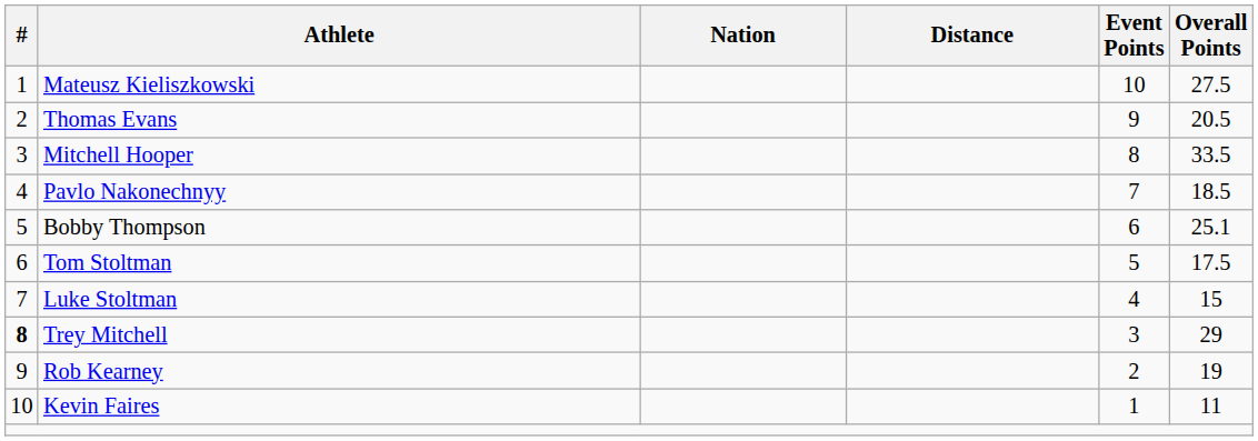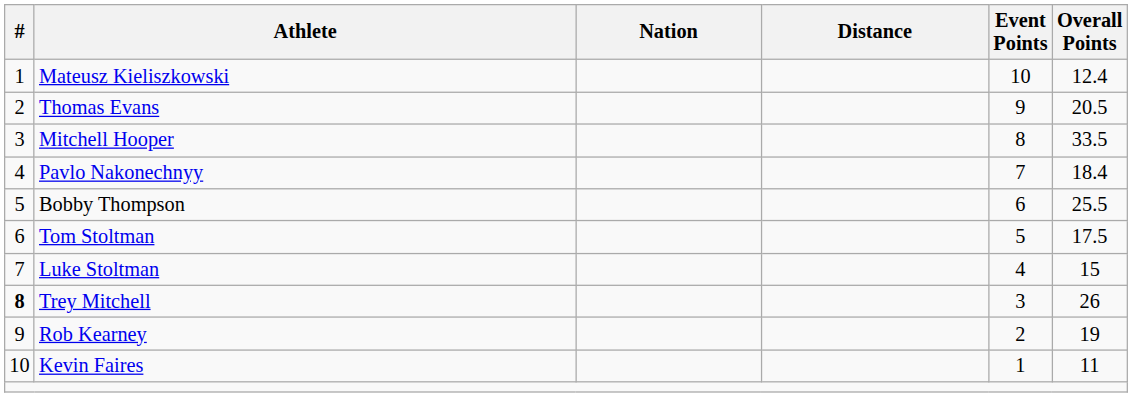 <table class="wikitable sortable" style="text-align:center;width: 70%;">
 <tr>
 <th scope="col" style="width: 10px;">#</th>
 <th scope="col">Athlete</th>
 <th scope="col">Nation</th>
 <th scope="col">Distance</th>
 <th scope="col" style="width: 10px;">Event Points</th>
 <th scope="col" style="width: 10px;">Overall Points</th>
 </tr>
 <tr>
 <td>1</td>
 <td align=left><a href='#'>Mateusz Kieliszkowski</a></td>
 <td align=left></td>
 <td></td>
 <td>10</td>
-<td>27.5</td>
+<td>12.4</td>
 </tr>
 <tr>
 <td>2</td>
 <td align=left><a href='#'>Thomas Evans</a></td>
 <td align=left></td>
 <td></td>
 <td>9</td>
 <td>20.5</td>
 </tr>
 <tr>
 <td>3</td>
 <td align=left><a href='#'>Mitchell Hooper</a></td>
 <td align=left></td>
 <td></td>
 <td>8</td>
 <td>33.5</td>
 </tr>
 <tr>
 <td>4</td>
 <td align=left><a href='#'>Pavlo Nakonechnyy</a></td>
 <td align=left></td>
 <td></td>
 <td>7</td>
-<td>18.5</td>
+<td>18.4</td>
 </tr>
 <tr>
 <td>5</td>
 <td align=left>Bobby Thompson</td>
 <td align=left></td>
 <td></td>
 <td>6</td>
-<td>25.1</td>
+<td>25.5</td>
 </tr>
 <tr>
 <td>6</td>
 <td align=left><a href='#'>Tom Stoltman</a></td>
 <td align=left></td>
 <td></td>
 <td>5</td>
 <td>17.5</td>
 </tr>
 <tr>
 <td>7</td>
 <td align=left><a href='#'>Luke Stoltman</a></td>
 <td align=left></td>
 <td></td>
 <td>4</td>
 <td>15</td>
 </tr>
 <tr>
 <td><strong>8</strong></td>
 <td align=left><a href='#'>Trey Mitchell</a></td>
 <td align=left></td>
 <td></td>
 <td>3</td>
-<td>29</td>
+<td>26</td>
 </tr>
 <tr>
 <td>9</td>
 <td align=left><a href='#'>Rob Kearney</a></td>
 <td align=left></td>
 <td></td>
 <td>2</td>
 <td>19</td>
 </tr>
 <tr>
 <td>10</td>
 <td align=left><a href='#'>Kevin Faires</a></td>
 <td align=left></td>
 <td></td>
 <td>1</td>
 <td>11</td>
 </tr>
 <tr class="sortbottom">
 <td colspan="6"></td>
 </tr>
 </table>
